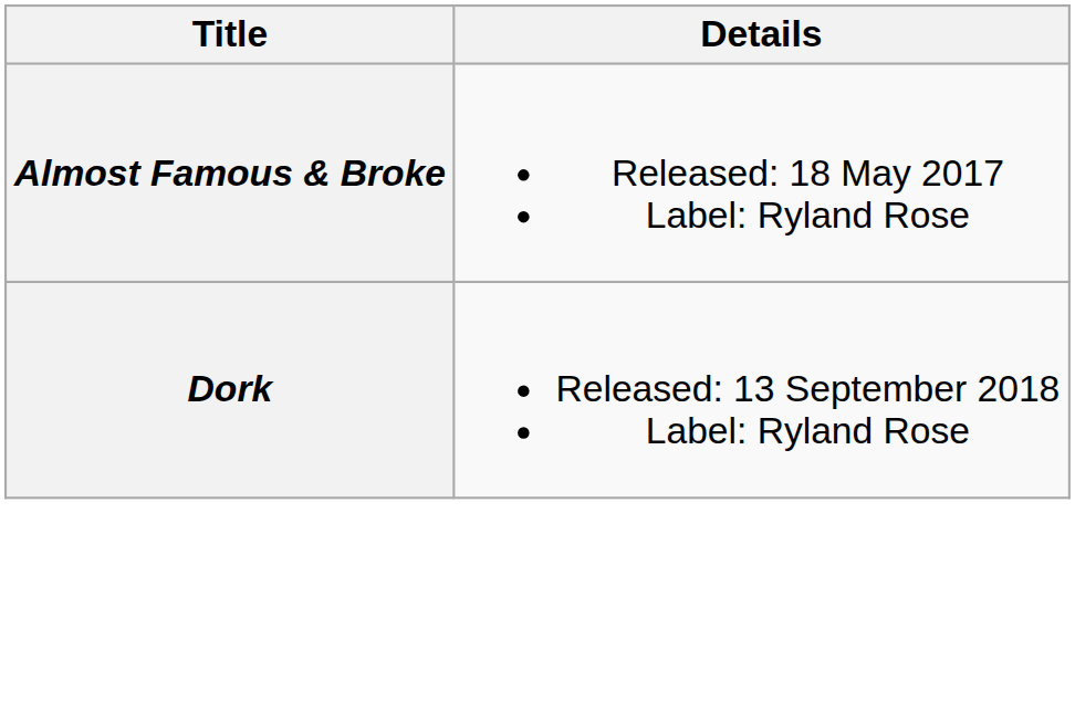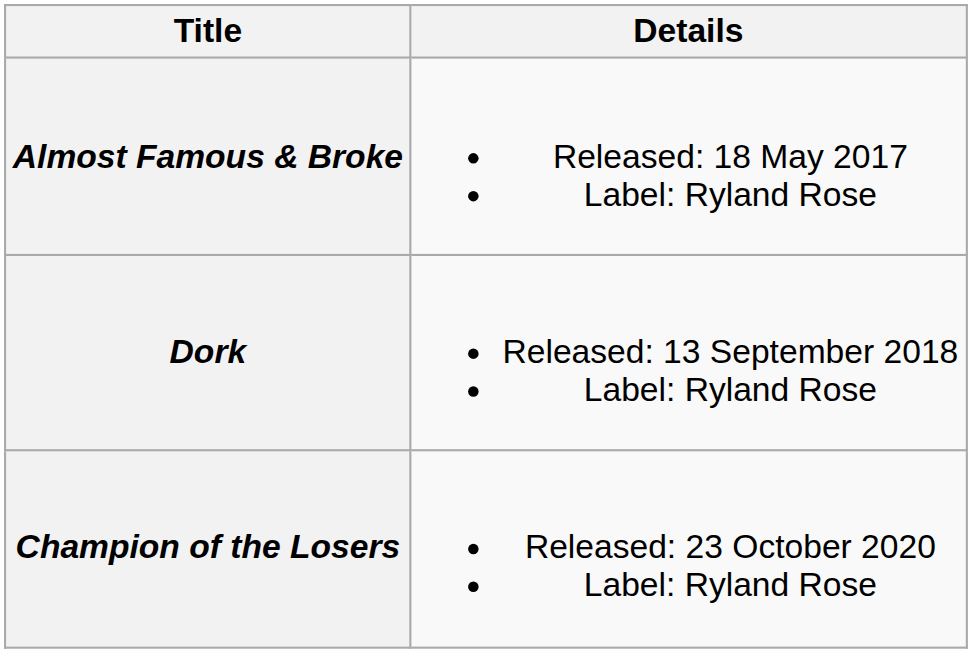 <table class="wikitable plainrowheaders" style="text-align:center;">
 <tr>
 <th>Title</th>
 <th>Details</th>
 </tr>
 <tr>
 <th scope="row"><em>Almost Famous & Broke </em></th>
 <td><br><ul><li>Released: 18 May 2017</li><li>Label: Ryland Rose</li></ul></td>
 </tr>
 <tr>
 <th scope="row"><em>Dork</em></th>
 <td><br><ul><li>Released: 13 September 2018</li><li>Label: Ryland Rose</li></ul></td>
 </tr>
+<tr>
+<th scope="row"><em>Champion of the Losers</em></th>
+<td><br><ul><li>Released: 23 October 2020</li><li>Label: Ryland Rose</li></ul></td>
+</tr>
 </table>
